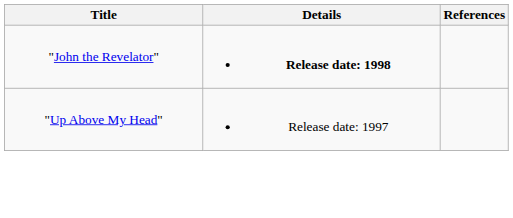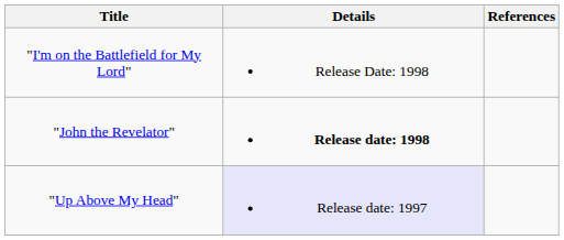 <table class="wikitable" style="text-align:center;">
 <tr>
 <th style="width:15em;">Title</th>
 <th style="width:18em;">Details</th>
 <th>References</th>
+</tr>
+<tr>
+<td>"<a href='#'>I'm on the Battlefield for My Lord</a>"</td>
+<td><br><ul><li>Release Date: 1998</li></ul></td>
+<td></td>
 </tr>
 <tr>
 <td>"<a href='#'>John the Revelator</a>"</td>
 <td><strong><br><ul><li>Release date: 1998</li></ul></strong></td>
 <td></td>
 </tr>
 <tr>
 <td>"<a href='#'>Up Above My Head</a>"</td>
-<td><br><ul><li>Release date: 1997</li></ul></td>
+<td style="background: lavender;"><br><ul><li>Release date: 1997</li></ul></td>
 <td></td>
 </tr>
 </table>
